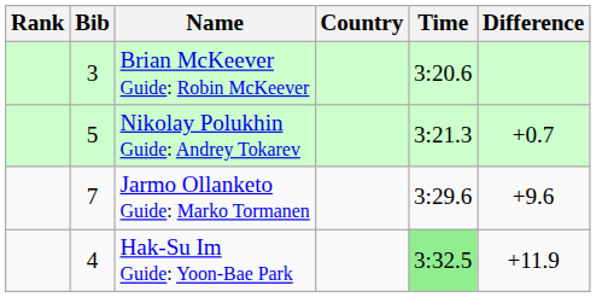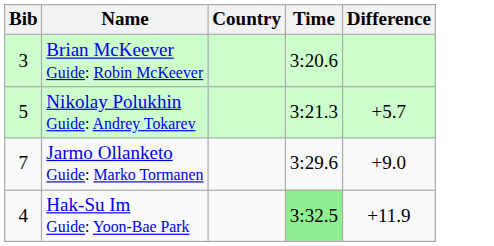 <table class="wikitable sortable" style="text-align:center">
 <tr>
-<th>Rank</th>
 <th>Bib</th>
 <th>Name</th>
 <th>Country</th>
 <th>Time</th>
 <th>Difference</th>
 </tr>
 <tr bgcolor="#ccffcc">
-<td></td>
 <td>3</td>
 <td align=left><a href='#'>Brian McKeever</a><br><small><a href='#'>Guide</a>: <a href='#'>Robin McKeever</a></small></td>
 <td align=left></td>
 <td>3:20.6</td>
 <td></td>
 </tr>
 <tr bgcolor="#ccffcc">
-<td></td>
 <td>5</td>
 <td align=left><a href='#'>Nikolay Polukhin</a><br><small><a href='#'>Guide</a>: <a href='#'>Andrey Tokarev</a></small></td>
 <td align=left></td>
 <td>3:21.3</td>
-<td>+0.7</td>
+<td>+5.7</td>
 </tr>
 <tr>
-<td></td>
 <td>7</td>
 <td align=left><a href='#'>Jarmo Ollanketo</a><br><small><a href='#'>Guide</a>: <a href='#'>Marko Tormanen</a></small></td>
 <td align=left></td>
 <td>3:29.6</td>
-<td>+9.6</td>
+<td>+9.0</td>
 </tr>
 <tr>
-<td></td>
 <td>4</td>
 <td align=left><a href='#'>Hak-Su Im</a><br><small><a href='#'>Guide</a>: <a href='#'>Yoon-Bae Park</a></small></td>
 <td align=left></td>
 <td style="background: lightgreen;">3:32.5</td>
 <td>+11.9</td>
 </tr>
 </table>
